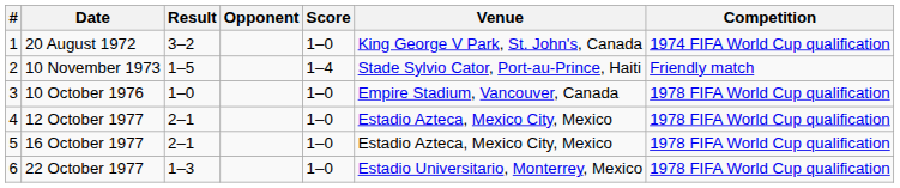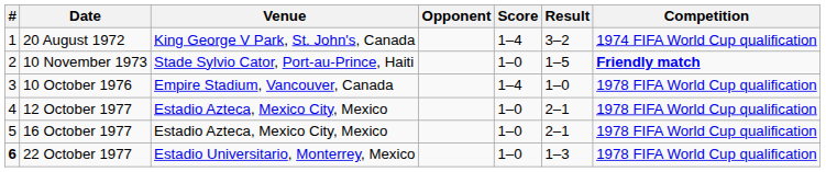 <table class="wikitable">
 <tr>
 <th>#</th>
 <th>Date</th>
-<th>Result</th>
+<th>Venue</th>
 <th>Opponent</th>
 <th>Score</th>
-<th>Venue</th>
+<th>Result</th>
 <th>Competition</th>
 </tr>
 <tr>
 <td>1</td>
 <td>20 August 1972</td>
+<td><a href='#'>King George V Park</a>, <a href='#'>St. John's</a>, Canada</td>
+<td></td>
+<td>1–4</td>
 <td>3–2</td>
-<td></td>
-<td>1–0</td>
-<td><a href='#'>King George V Park</a>, <a href='#'>St. John's</a>, Canada</td>
 <td><a href='#'>1974 FIFA World Cup qualification</a></td>
 </tr>
 <tr>
 <td>2</td>
 <td>10 November 1973</td>
+<td><a href='#'>Stade Sylvio Cator</a>, <a href='#'>Port-au-Prince</a>, Haiti</td>
+<td></td>
+<td>1–0</td>
 <td>1–5</td>
-<td></td>
-<td>1–4</td>
-<td><a href='#'>Stade Sylvio Cator</a>, <a href='#'>Port-au-Prince</a>, Haiti</td>
-<td><a href='#'>Friendly match</a></td>
+<td><strong><a href='#'>Friendly match</a></strong></td>
 </tr>
 <tr>
 <td>3</td>
 <td>10 October 1976</td>
+<td><a href='#'>Empire Stadium</a>, <a href='#'>Vancouver</a>, Canada</td>
+<td></td>
+<td>1–4</td>
 <td>1–0</td>
-<td></td>
-<td>1–0</td>
-<td><a href='#'>Empire Stadium</a>, <a href='#'>Vancouver</a>, Canada</td>
 <td><a href='#'>1978 FIFA World Cup qualification</a></td>
 </tr>
 <tr>
 <td>4</td>
 <td>12 October 1977</td>
-<td>2–1</td>
+<td><a href='#'>Estadio Azteca</a>, <a href='#'>Mexico City</a>, Mexico</td>
 <td></td>
 <td>1–0</td>
-<td><a href='#'>Estadio Azteca</a>, <a href='#'>Mexico City</a>, Mexico</td>
+<td>2–1</td>
 <td><a href='#'>1978 FIFA World Cup qualification</a></td>
 </tr>
 <tr>
 <td>5</td>
 <td>16 October 1977</td>
-<td>2–1</td>
+<td>Estadio Azteca, Mexico City, Mexico</td>
 <td></td>
 <td>1–0</td>
-<td>Estadio Azteca, Mexico City, Mexico</td>
+<td>2–1</td>
 <td><a href='#'>1978 FIFA World Cup qualification</a></td>
 </tr>
 <tr>
-<td>6</td>
+<td><strong>6</strong></td>
 <td>22 October 1977</td>
-<td>1–3</td>
+<td><a href='#'>Estadio Universitario</a>, <a href='#'>Monterrey</a>, Mexico</td>
 <td></td>
 <td>1–0</td>
-<td><a href='#'>Estadio Universitario</a>, <a href='#'>Monterrey</a>, Mexico</td>
+<td>1–3</td>
 <td><a href='#'>1978 FIFA World Cup qualification</a></td>
 </tr>
 </table>
